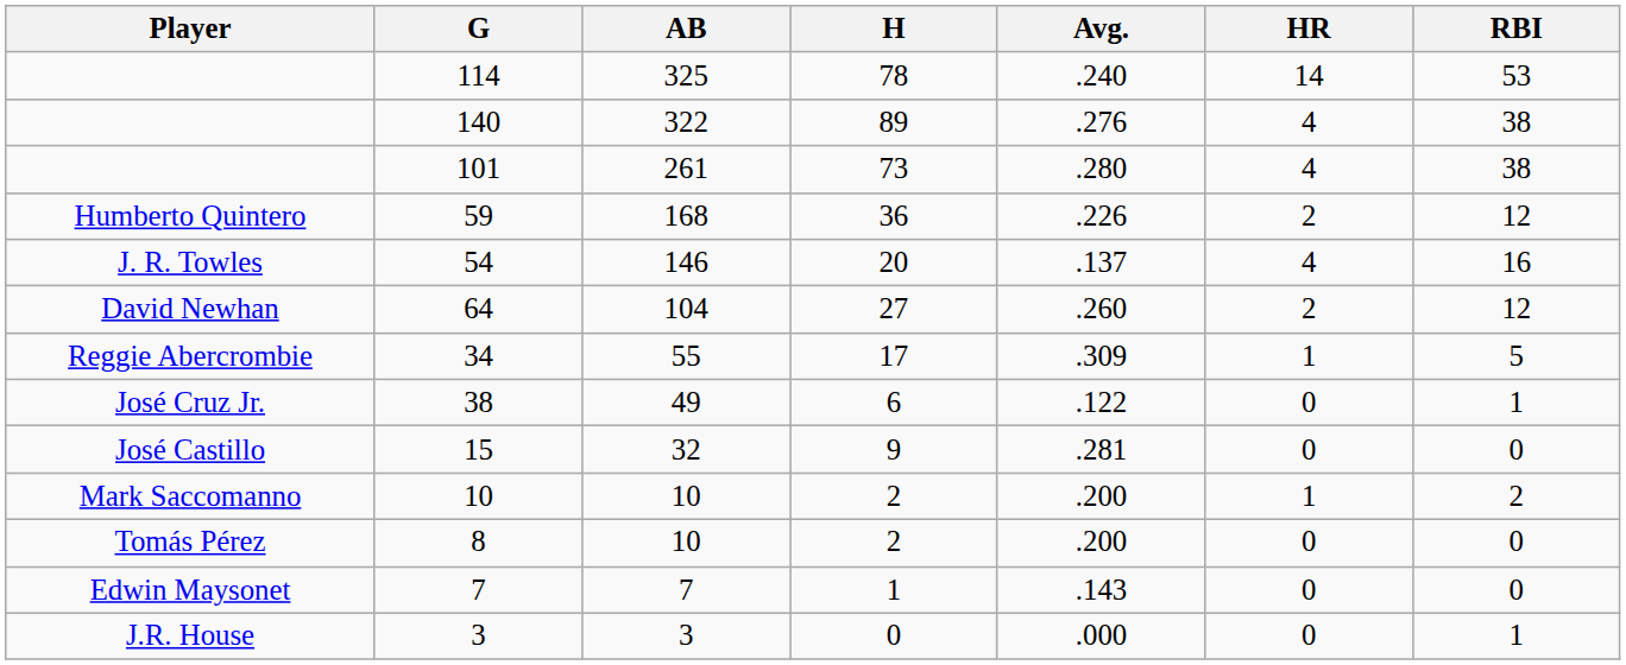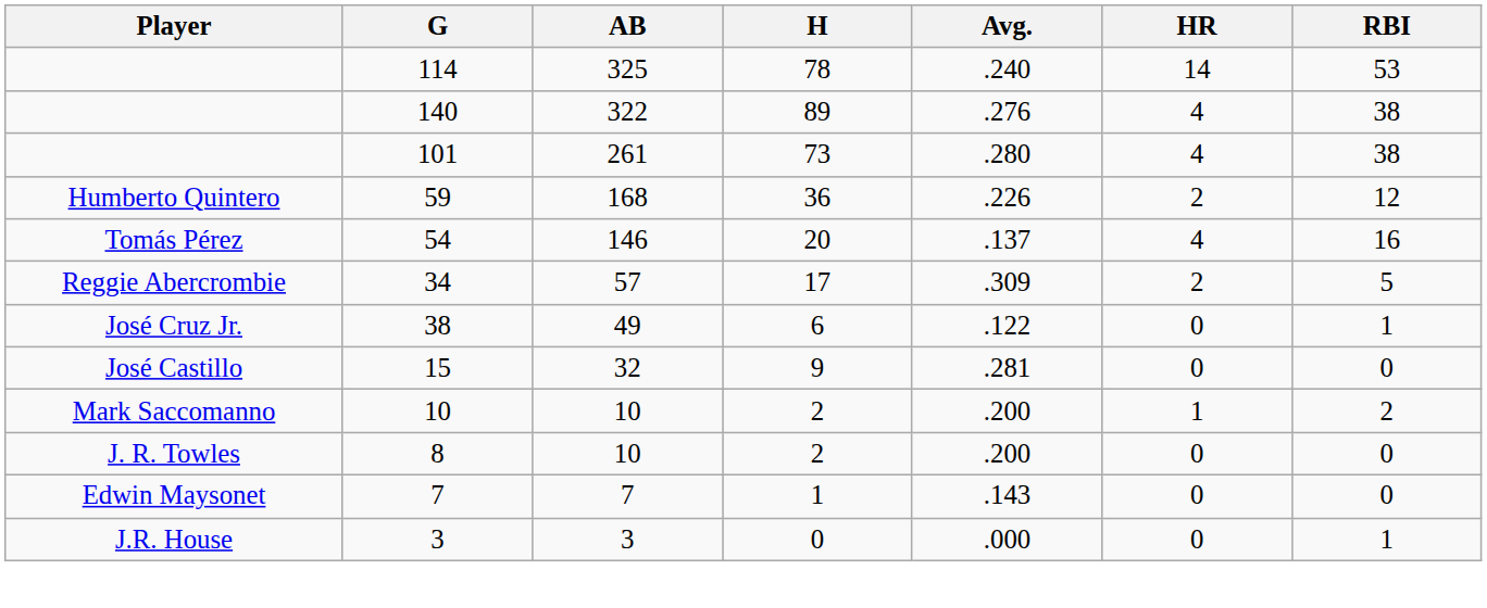 <table class="wikitable sortable">
 <tr>
 <th bgcolor="#DDDDFF" width="16%">Player</th>
 <th bgcolor="#DDDDFF" width="9%">G</th>
 <th bgcolor="#DDDDFF" width="9%">AB</th>
 <th bgcolor="#DDDDFF" width="9%">H</th>
 <th bgcolor="#DDDDFF" width="9%">Avg.</th>
 <th bgcolor="#DDDDFF" width="9%">HR</th>
 <th bgcolor="#DDDDFF" width="9%">RBI</th>
 </tr>
 <tr align="center">
 <td></td>
 <td>114</td>
 <td>325</td>
 <td>78</td>
 <td>.240</td>
 <td>14</td>
 <td>53</td>
 </tr>
 <tr align="center">
 <td></td>
 <td>140</td>
 <td>322</td>
 <td>89</td>
 <td>.276</td>
 <td>4</td>
 <td>38</td>
 </tr>
 <tr align="center">
 <td></td>
 <td>101</td>
 <td>261</td>
 <td>73</td>
 <td>.280</td>
 <td>4</td>
 <td>38</td>
 </tr>
 <tr align=center>
 <td><a href='#'>Humberto Quintero</a></td>
 <td>59</td>
 <td>168</td>
 <td>36</td>
 <td>.226</td>
 <td>2</td>
 <td>12</td>
 </tr>
 <tr align=center>
-<td><a href='#'>J. R. Towles</a></td>
+<td><a href='#'>Tomás Pérez</a></td>
 <td>54</td>
 <td>146</td>
 <td>20</td>
 <td>.137</td>
 <td>4</td>
 <td>16</td>
 </tr>
 <tr align=center>
-<td><a href='#'>David Newhan</a></td>
-<td>64</td>
-<td>104</td>
-<td>27</td>
-<td>.260</td>
-<td>2</td>
-<td>12</td>
-</tr>
-<tr align=center>
 <td><a href='#'>Reggie Abercrombie</a></td>
 <td>34</td>
-<td>55</td>
+<td>57</td>
 <td>17</td>
 <td>.309</td>
-<td>1</td>
+<td>2</td>
 <td>5</td>
 </tr>
 <tr align=center>
 <td><a href='#'>José Cruz Jr.</a></td>
 <td>38</td>
 <td>49</td>
 <td>6</td>
 <td>.122</td>
 <td>0</td>
 <td>1</td>
 </tr>
 <tr align=center>
 <td><a href='#'>José Castillo</a></td>
 <td>15</td>
 <td>32</td>
 <td>9</td>
 <td>.281</td>
 <td>0</td>
 <td>0</td>
 </tr>
 <tr align=center>
 <td><a href='#'>Mark Saccomanno</a></td>
 <td>10</td>
 <td>10</td>
 <td>2</td>
 <td>.200</td>
 <td>1</td>
 <td>2</td>
 </tr>
 <tr align=center>
-<td><a href='#'>Tomás Pérez</a></td>
+<td><a href='#'>J. R. Towles</a></td>
 <td>8</td>
 <td>10</td>
 <td>2</td>
 <td>.200</td>
 <td>0</td>
 <td>0</td>
 </tr>
 <tr align=center>
 <td><a href='#'>Edwin Maysonet</a></td>
 <td>7</td>
 <td>7</td>
 <td>1</td>
 <td>.143</td>
 <td>0</td>
 <td>0</td>
 </tr>
 <tr align=center>
 <td><a href='#'>J.R. House</a></td>
 <td>3</td>
 <td>3</td>
 <td>0</td>
 <td>.000</td>
 <td>0</td>
 <td>1</td>
 </tr>
 </table>
